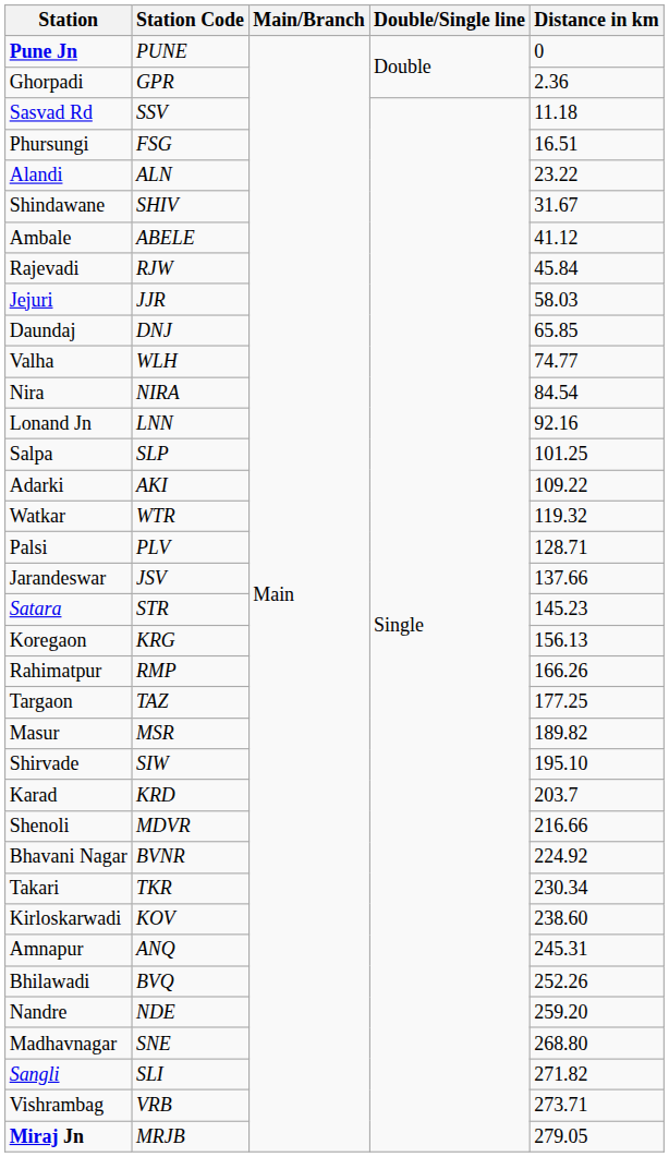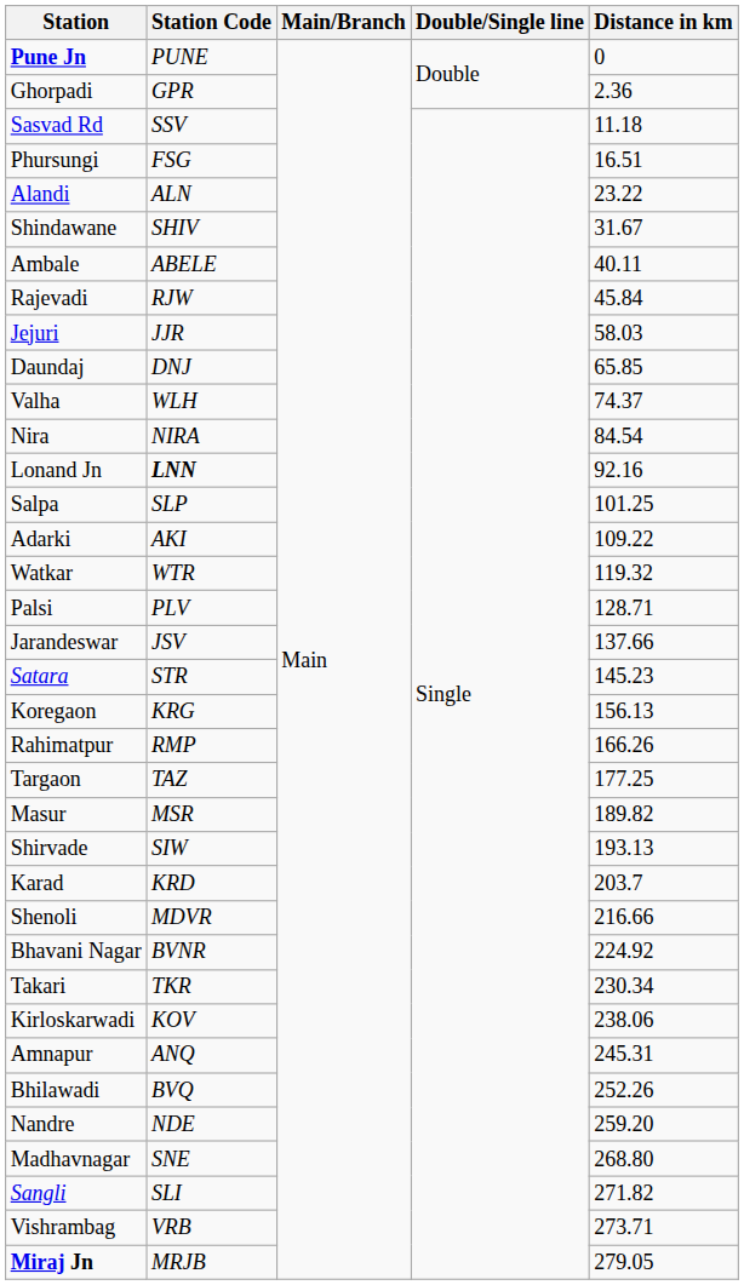 <table class="wikitable">
 <tr>
 <th>Station</th>
 <th>Station Code</th>
 <th>Main/Branch</th>
 <th>Double/Single line</th>
 <th>Distance in km</th>
 </tr>
 <tr>
 <td><strong><a href='#'>Pune Jn</a></strong></td>
 <td><em>PUNE</em></td>
 <td rowspan="36">Main</td>
 <td rowspan="2">Double</td>
 <td>0</td>
 </tr>
 <tr>
 <td>Ghorpadi</td>
 <td><em>GPR</em></td>
 <td>2.36</td>
 </tr>
 <tr>
 <td><a href='#'>Sasvad Rd</a></td>
 <td><em>SSV</em></td>
 <td rowspan="34">Single</td>
 <td>11.18</td>
 </tr>
 <tr>
 <td>Phursungi</td>
 <td><em>FSG</em></td>
 <td>16.51</td>
 </tr>
 <tr>
 <td><a href='#'>Alandi</a></td>
 <td><em>ALN</em></td>
 <td>23.22</td>
 </tr>
 <tr>
 <td>Shindawane</td>
 <td><em>SHIV</em></td>
 <td>31.67</td>
 </tr>
 <tr>
 <td>Ambale</td>
 <td><em>ABELE</em></td>
-<td>41.12</td>
+<td>40.11</td>
 </tr>
 <tr>
 <td>Rajevadi</td>
 <td><em>RJW</em></td>
 <td>45.84</td>
 </tr>
 <tr>
 <td><a href='#'>Jejuri</a></td>
 <td><em>JJR</em></td>
 <td>58.03</td>
 </tr>
 <tr>
 <td>Daundaj</td>
 <td><em>DNJ</em></td>
 <td>65.85</td>
 </tr>
 <tr>
 <td>Valha</td>
 <td><em>WLH</em></td>
-<td>74.77</td>
+<td>74.37</td>
 </tr>
 <tr>
 <td>Nira</td>
 <td><em>NIRA</em></td>
 <td>84.54</td>
 </tr>
 <tr>
 <td>Lonand Jn</td>
-<td><em>LNN</em></td>
+<td><strong><em>LNN</em></strong></td>
 <td>92.16</td>
 </tr>
 <tr>
 <td>Salpa</td>
 <td><em>SLP</em></td>
 <td>101.25</td>
 </tr>
 <tr>
 <td>Adarki</td>
 <td><em>AKI</em></td>
 <td>109.22</td>
 </tr>
 <tr>
 <td>Watkar</td>
 <td><em>WTR</em></td>
 <td>119.32</td>
 </tr>
 <tr>
 <td>Palsi</td>
 <td><em>PLV</em></td>
 <td>128.71</td>
 </tr>
 <tr>
 <td>Jarandeswar</td>
 <td><em>JSV</em></td>
 <td>137.66</td>
 </tr>
 <tr>
 <td><em><a href='#'>Satara</a></em></td>
 <td><em>STR</em></td>
 <td>145.23</td>
 </tr>
 <tr>
 <td>Koregaon</td>
 <td><em>KRG</em></td>
 <td>156.13</td>
 </tr>
 <tr>
 <td>Rahimatpur</td>
 <td><em>RMP</em></td>
 <td>166.26</td>
 </tr>
 <tr>
 <td>Targaon</td>
 <td><em>TAZ</em></td>
 <td>177.25</td>
 </tr>
 <tr>
 <td>Masur</td>
 <td><em>MSR</em></td>
 <td>189.82</td>
 </tr>
 <tr>
 <td>Shirvade</td>
 <td><em>SIW</em></td>
-<td>195.10</td>
+<td>193.13</td>
 </tr>
 <tr>
 <td>Karad</td>
 <td><em>KRD</em></td>
 <td>203.7</td>
 </tr>
 <tr>
 <td>Shenoli</td>
 <td><em>MDVR</em></td>
 <td>216.66</td>
 </tr>
 <tr>
 <td>Bhavani Nagar</td>
 <td><em>BVNR</em></td>
 <td>224.92</td>
 </tr>
 <tr>
 <td>Takari</td>
 <td><em>TKR</em></td>
 <td>230.34</td>
 </tr>
 <tr>
 <td>Kirloskarwadi</td>
 <td><em>KOV</em></td>
-<td>238.60</td>
+<td>238.06</td>
 </tr>
 <tr>
 <td>Amnapur</td>
 <td><em>ANQ</em></td>
 <td>245.31</td>
 </tr>
 <tr>
 <td>Bhilawadi</td>
 <td><em>BVQ</em></td>
 <td>252.26</td>
 </tr>
 <tr>
 <td>Nandre</td>
 <td><em>NDE</em></td>
 <td>259.20</td>
 </tr>
 <tr>
 <td>Madhavnagar</td>
 <td><em>SNE</em></td>
 <td>268.80</td>
 </tr>
 <tr>
 <td><em><a href='#'>Sangli</a></em></td>
 <td><em>SLI</em></td>
 <td>271.82</td>
 </tr>
 <tr>
 <td>Vishrambag</td>
 <td><em>VRB</em></td>
 <td>273.71</td>
 </tr>
 <tr>
 <td><strong><a href='#'>Miraj</a> Jn</strong></td>
 <td><em>MRJB</em></td>
 <td>279.05</td>
 </tr>
 </table>
